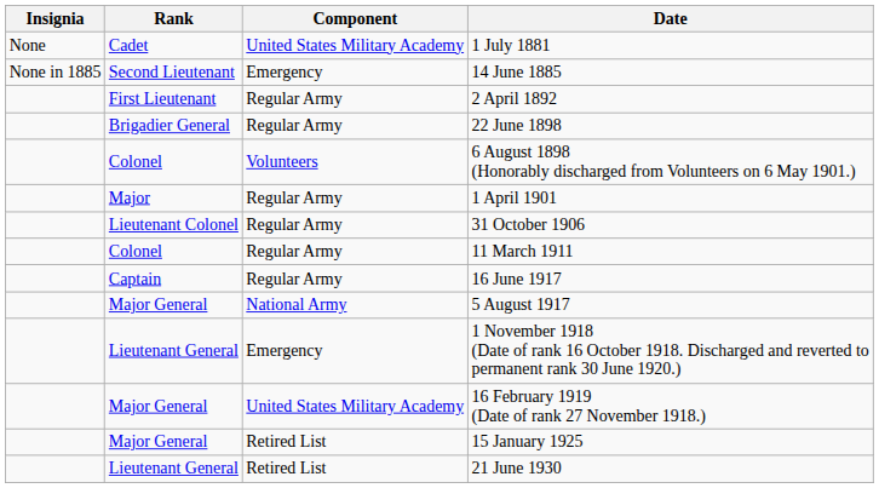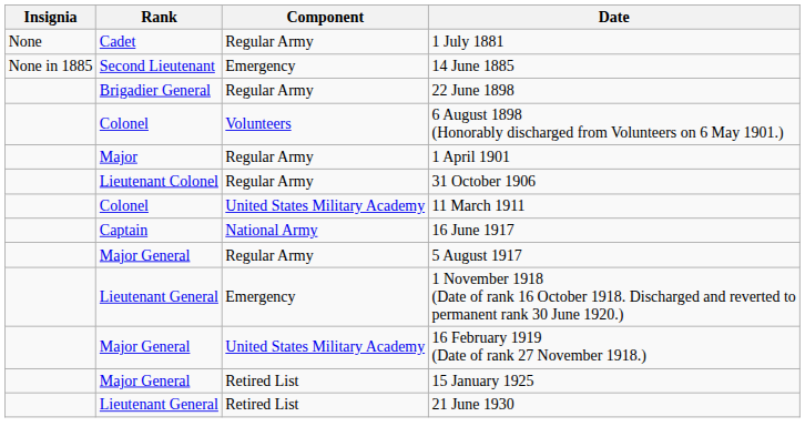 <table class="wikitable">
 <tr>
 <th>Insignia</th>
 <th>Rank</th>
 <th>Component</th>
 <th>Date</th>
 </tr>
 <tr>
 <td>None</td>
 <td><a href='#'>Cadet</a></td>
-<td><a href='#'>United States Military Academy</a></td>
+<td>Regular Army</td>
 <td>1 July 1881</td>
 </tr>
 <tr>
 <td>None in 1885</td>
 <td><a href='#'>Second Lieutenant</a></td>
 <td>Emergency</td>
 <td>14 June 1885</td>
-</tr>
-<tr>
-<td></td>
-<td><a href='#'>First Lieutenant</a></td>
-<td>Regular Army</td>
-<td>2 April 1892</td>
 </tr>
 <tr>
 <td></td>
 <td><a href='#'>Brigadier General</a></td>
 <td>Regular Army</td>
 <td>22 June 1898</td>
 </tr>
 <tr>
 <td></td>
 <td><a href='#'>Colonel</a></td>
 <td><a href='#'>Volunteers</a></td>
 <td>6 August 1898<br>(Honorably discharged from Volunteers on 6 May 1901.)</td>
 </tr>
 <tr>
 <td></td>
 <td><a href='#'>Major</a></td>
 <td>Regular Army</td>
 <td>1 April 1901</td>
 </tr>
 <tr>
 <td></td>
 <td><a href='#'>Lieutenant Colonel</a></td>
 <td>Regular Army</td>
 <td>31 October 1906</td>
 </tr>
 <tr>
 <td></td>
 <td><a href='#'>Colonel</a></td>
-<td>Regular Army</td>
+<td><a href='#'>United States Military Academy</a></td>
 <td>11 March 1911</td>
 </tr>
 <tr>
 <td></td>
 <td><a href='#'>Captain</a></td>
-<td>Regular Army</td>
+<td><a href='#'>National Army</a></td>
 <td>16 June 1917</td>
 </tr>
 <tr>
 <td></td>
 <td><a href='#'>Major General</a></td>
-<td><a href='#'>National Army</a></td>
+<td>Regular Army</td>
 <td>5 August 1917</td>
 </tr>
 <tr>
 <td></td>
 <td><a href='#'>Lieutenant General</a></td>
 <td>Emergency</td>
 <td>1 November 1918<br>(Date of rank 16 October 1918.  Discharged and reverted to <br>permanent rank 30 June 1920.)</td>
 </tr>
 <tr>
 <td></td>
 <td><a href='#'>Major General</a></td>
 <td><a href='#'>United States Military Academy</a></td>
 <td>16 February 1919 <br>(Date of rank 27 November 1918.)</td>
 </tr>
 <tr>
 <td></td>
 <td><a href='#'>Major General</a></td>
 <td>Retired List</td>
 <td>15 January 1925</td>
 </tr>
 <tr>
 <td></td>
 <td><a href='#'>Lieutenant General</a></td>
 <td>Retired List</td>
 <td>21 June 1930</td>
 </tr>
 </table>
